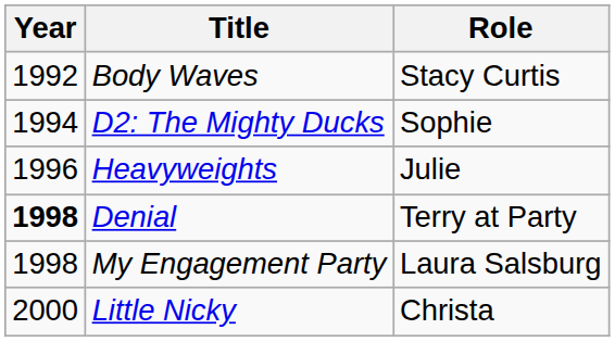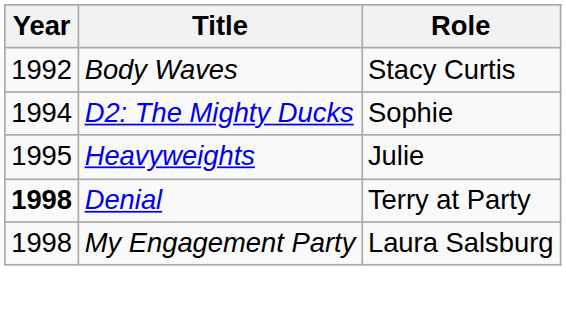 <table class="wikitable sortable">
 <tr>
 <th>Year</th>
 <th>Title</th>
 <th>Role</th>
 </tr>
 <tr>
 <td>1992</td>
 <td><em>Body Waves</em></td>
 <td>Stacy Curtis</td>
 </tr>
 <tr>
 <td>1994</td>
 <td><em><a href='#'>D2: The Mighty Ducks</a></em></td>
 <td>Sophie</td>
 </tr>
 <tr>
-<td>1996</td>
+<td>1995</td>
 <td><em><a href='#'>Heavyweights</a></em></td>
 <td>Julie</td>
 </tr>
 <tr>
 <td><strong>1998</strong></td>
 <td><em><a href='#'>Denial</a></em></td>
 <td>Terry at Party</td>
 </tr>
 <tr>
 <td>1998</td>
 <td><em>My Engagement Party</em></td>
 <td>Laura Salsburg</td>
 </tr>
-<tr>
-<td>2000</td>
-<td><em><a href='#'>Little Nicky</a></em></td>
-<td>Christa</td>
-</tr>
 </table>
